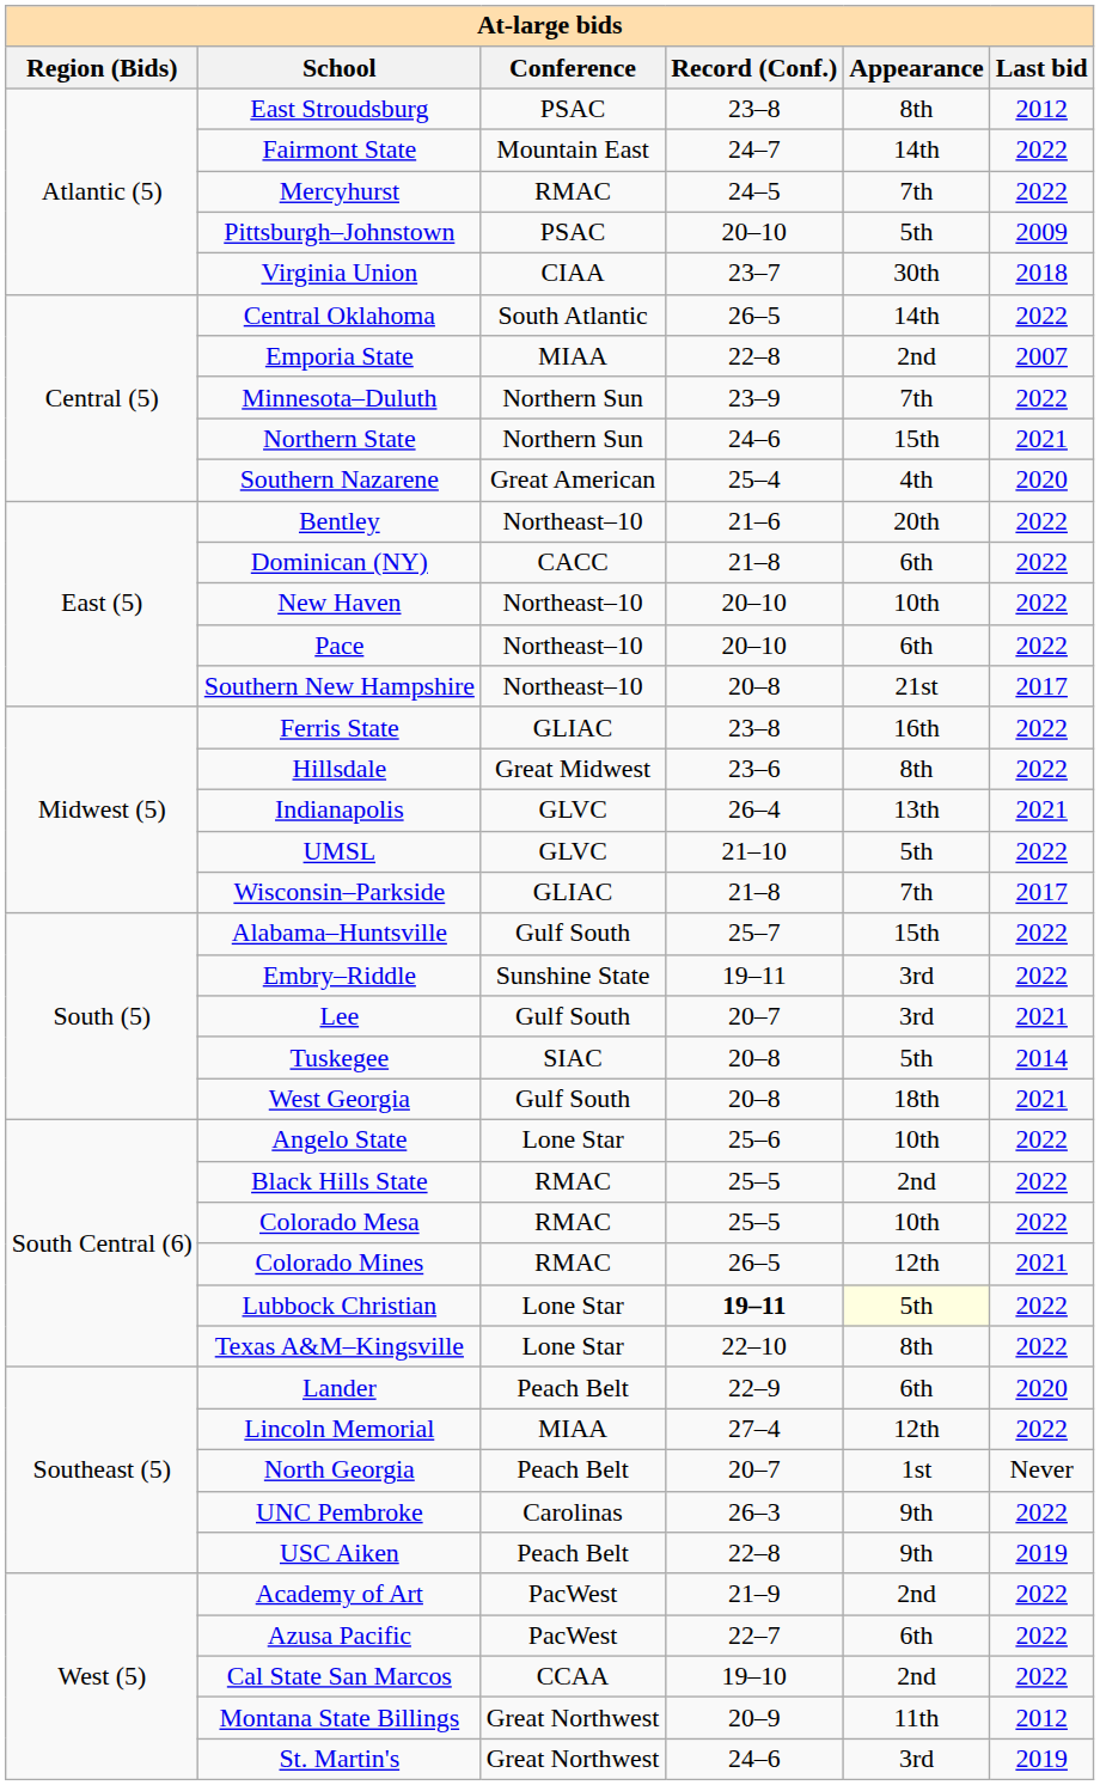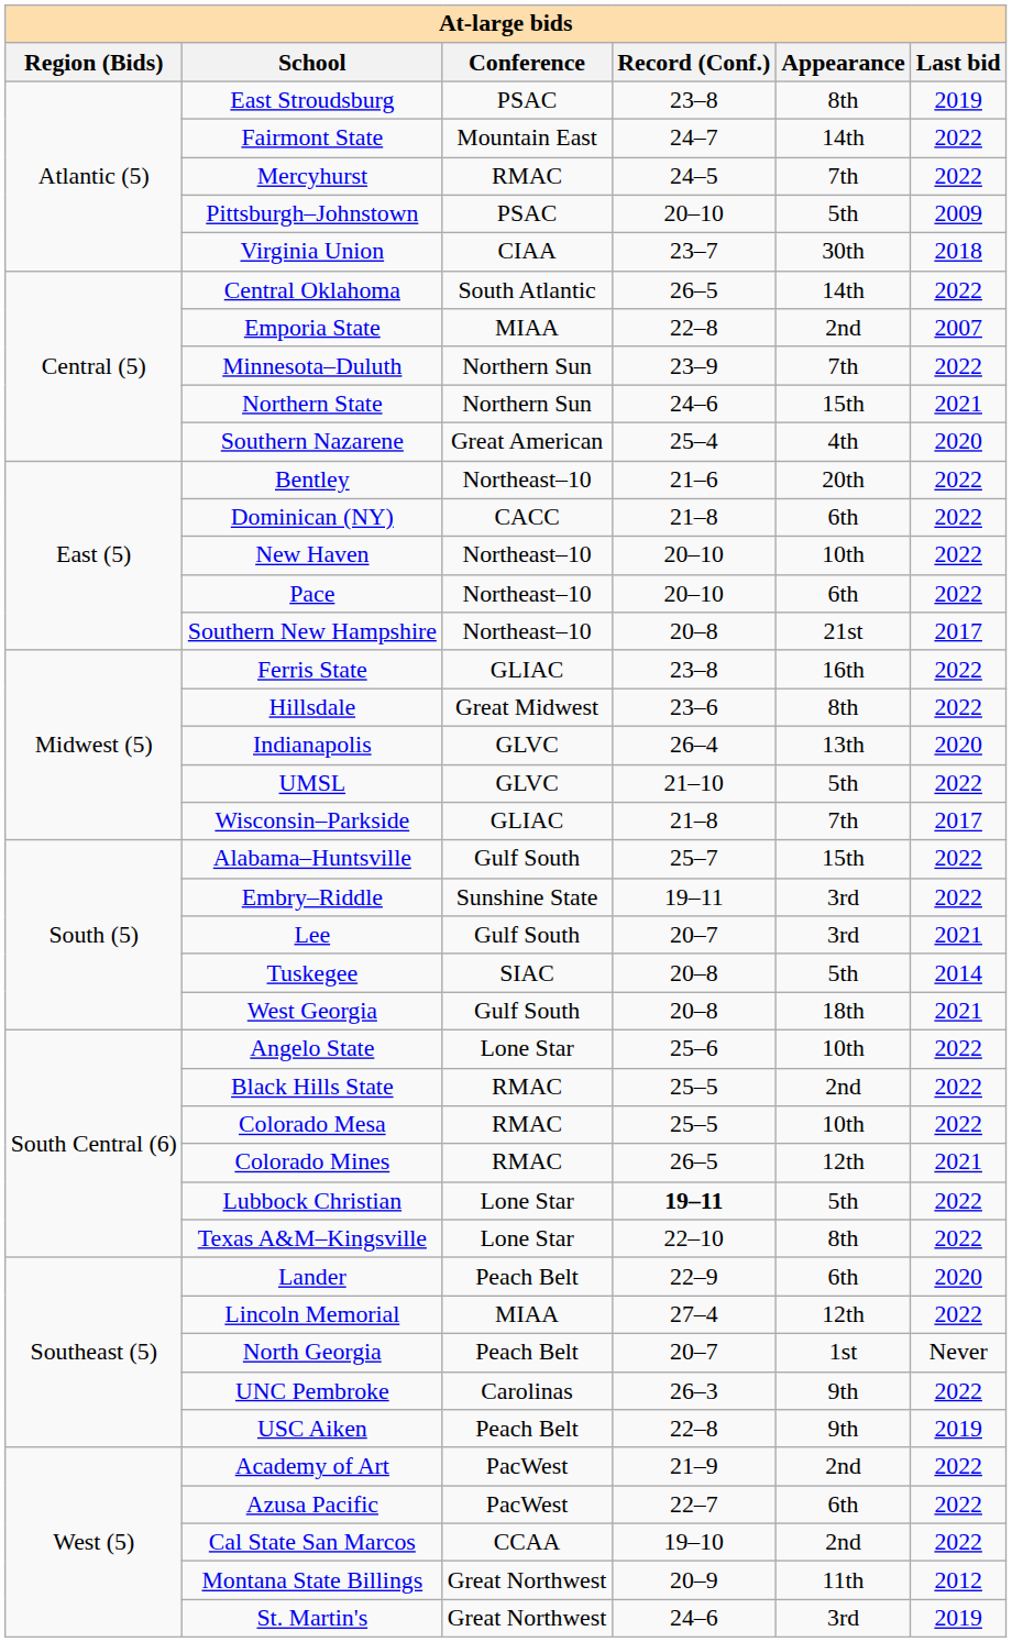 <table class="wikitable sortable" style="text-align:center;">
 <tr>
 <th colspan="6" style="background:#ffdead;">At-large bids</th>
 </tr>
 <tr>
 <th>Region (Bids)</th>
 <th>School</th>
 <th>Conference</th>
 <th>Record (Conf.)</th>
 <th>Appearance</th>
 <th>Last bid</th>
 </tr>
 <tr>
 <td rowspan=5>Atlantic (5)</td>
 <td><a href='#'>East Stroudsburg</a></td>
 <td>PSAC</td>
 <td align=center>23–8</td>
 <td align=center>8th</td>
-<td align=center><a href='#'>2012</a></td>
+<td align=center><a href='#'>2019</a></td>
 </tr>
 <tr>
 <td><a href='#'>Fairmont State</a></td>
 <td>Mountain East</td>
 <td align=center>24–7</td>
 <td align=center>14th</td>
 <td align=center><a href='#'>2022</a></td>
 </tr>
 <tr>
 <td><a href='#'>Mercyhurst</a></td>
 <td>RMAC</td>
 <td align=center>24–5</td>
 <td align=center>7th</td>
 <td align=center><a href='#'>2022</a></td>
 </tr>
 <tr>
 <td><a href='#'>Pittsburgh–Johnstown</a></td>
 <td>PSAC</td>
 <td align=center>20–10</td>
 <td align=center>5th</td>
 <td align=center><a href='#'>2009</a></td>
 </tr>
 <tr>
 <td><a href='#'>Virginia Union</a></td>
 <td>CIAA</td>
 <td align=center>23–7</td>
 <td align=center>30th</td>
 <td align=center><a href='#'>2018</a></td>
 </tr>
 <tr>
 <td rowspan=5>Central (5)</td>
 <td><a href='#'>Central Oklahoma</a></td>
 <td>South Atlantic</td>
 <td align=center>26–5</td>
 <td align=center>14th</td>
 <td align=center><a href='#'>2022</a></td>
 </tr>
 <tr>
 <td><a href='#'>Emporia State</a></td>
 <td>MIAA</td>
 <td align=center>22–8</td>
 <td align=center>2nd</td>
 <td align=center><a href='#'>2007</a></td>
 </tr>
 <tr>
 <td><a href='#'>Minnesota–Duluth</a></td>
 <td>Northern Sun</td>
 <td align=center>23–9</td>
 <td align=center>7th</td>
 <td align=center><a href='#'>2022</a></td>
 </tr>
 <tr>
 <td><a href='#'>Northern State</a></td>
 <td>Northern Sun</td>
 <td align=center>24–6</td>
 <td align=center>15th</td>
 <td align=center><a href='#'>2021</a></td>
 </tr>
 <tr>
 <td><a href='#'>Southern Nazarene</a></td>
 <td>Great American</td>
 <td align=center>25–4</td>
 <td align=center>4th</td>
 <td align=center><a href='#'>2020</a></td>
 </tr>
 <tr>
 <td rowspan=5>East (5)</td>
 <td><a href='#'>Bentley</a></td>
 <td>Northeast–10</td>
 <td align=center>21–6</td>
 <td align=center>20th</td>
 <td align=center><a href='#'>2022</a></td>
 </tr>
 <tr>
 <td><a href='#'>Dominican (NY)</a></td>
 <td>CACC</td>
 <td align=center>21–8</td>
 <td align=center>6th</td>
 <td align=center><a href='#'>2022</a></td>
 </tr>
 <tr>
 <td><a href='#'>New Haven</a></td>
 <td>Northeast–10</td>
 <td align=center>20–10</td>
 <td align=center>10th</td>
 <td align=center><a href='#'>2022</a></td>
 </tr>
 <tr>
 <td><a href='#'>Pace</a></td>
 <td>Northeast–10</td>
 <td align=center>20–10</td>
 <td align=center>6th</td>
 <td align=center><a href='#'>2022</a></td>
 </tr>
 <tr>
 <td><a href='#'>Southern New Hampshire</a></td>
 <td>Northeast–10</td>
 <td align=center>20–8</td>
 <td align=center>21st</td>
 <td align=center><a href='#'>2017</a></td>
 </tr>
 <tr>
 <td rowspan=5>Midwest (5)</td>
 <td><a href='#'>Ferris State</a></td>
 <td>GLIAC</td>
 <td align=center>23–8</td>
 <td align=center>16th</td>
 <td align=center><a href='#'>2022</a></td>
 </tr>
 <tr>
 <td><a href='#'>Hillsdale</a></td>
 <td>Great Midwest</td>
 <td align=center>23–6</td>
 <td align=center>8th</td>
 <td align=center><a href='#'>2022</a></td>
 </tr>
 <tr>
 <td><a href='#'>Indianapolis</a></td>
 <td>GLVC</td>
 <td align=center>26–4</td>
 <td align=center>13th</td>
-<td align=center><a href='#'>2021</a></td>
+<td align=center><a href='#'>2020</a></td>
 </tr>
 <tr>
 <td><a href='#'>UMSL</a></td>
 <td>GLVC</td>
 <td align=center>21–10</td>
 <td align=center>5th</td>
 <td align=center><a href='#'>2022</a></td>
 </tr>
 <tr>
 <td><a href='#'>Wisconsin–Parkside</a></td>
 <td>GLIAC</td>
 <td align=center>21–8</td>
 <td align=center>7th</td>
 <td align=center><a href='#'>2017</a></td>
 </tr>
 <tr>
 <td rowspan=5>South (5)</td>
 <td><a href='#'>Alabama–Huntsville</a></td>
 <td>Gulf South</td>
 <td align=center>25–7</td>
 <td align=center>15th</td>
 <td align=center><a href='#'>2022</a></td>
 </tr>
 <tr>
 <td><a href='#'>Embry–Riddle</a></td>
 <td>Sunshine State</td>
 <td align=center>19–11</td>
 <td align=center>3rd</td>
 <td align=center><a href='#'>2022</a></td>
 </tr>
 <tr>
 <td><a href='#'>Lee</a></td>
 <td>Gulf South</td>
 <td align=center>20–7</td>
 <td align=center>3rd</td>
 <td align=center><a href='#'>2021</a></td>
 </tr>
 <tr>
 <td><a href='#'>Tuskegee</a></td>
 <td>SIAC</td>
 <td align=center>20–8</td>
 <td align=center>5th</td>
 <td align=center><a href='#'>2014</a></td>
 </tr>
 <tr>
 <td><a href='#'>West Georgia</a></td>
 <td>Gulf South</td>
 <td align=center>20–8</td>
 <td align=center>18th</td>
 <td align=center><a href='#'>2021</a></td>
 </tr>
 <tr>
 <td rowspan=6>South Central (6)</td>
 <td><a href='#'>Angelo State</a></td>
 <td>Lone Star</td>
 <td align=center>25–6</td>
 <td align=center>10th</td>
 <td align=center><a href='#'>2022</a></td>
 </tr>
 <tr>
 <td><a href='#'>Black Hills State</a></td>
 <td>RMAC</td>
 <td align=center>25–5</td>
 <td align=center>2nd</td>
 <td align=center><a href='#'>2022</a></td>
 </tr>
 <tr>
 <td><a href='#'>Colorado Mesa</a></td>
 <td>RMAC</td>
 <td align=center>25–5</td>
 <td align=center>10th</td>
 <td align=center><a href='#'>2022</a></td>
 </tr>
 <tr>
 <td><a href='#'>Colorado Mines</a></td>
 <td>RMAC</td>
 <td align=center>26–5</td>
 <td align=center>12th</td>
 <td align=center><a href='#'>2021</a></td>
 </tr>
 <tr>
 <td><a href='#'>Lubbock Christian</a></td>
 <td>Lone Star</td>
 <td align=center><strong>19–11</strong></td>
-<td align=center style="background: lightyellow;">5th</td>
+<td align=center>5th</td>
 <td align=center><a href='#'>2022</a></td>
 </tr>
 <tr>
 <td><a href='#'>Texas A&M–Kingsville</a></td>
 <td>Lone Star</td>
 <td align=center>22–10</td>
 <td align=center>8th</td>
 <td align=center><a href='#'>2022</a></td>
 </tr>
 <tr>
 <td rowspan=5>Southeast (5)</td>
 <td><a href='#'>Lander</a></td>
 <td>Peach Belt</td>
 <td align=center>22–9</td>
 <td align=center>6th</td>
 <td align=center><a href='#'>2020</a></td>
 </tr>
 <tr>
 <td><a href='#'>Lincoln Memorial</a></td>
 <td>MIAA</td>
 <td align=center>27–4</td>
 <td align=center>12th</td>
 <td align=center><a href='#'>2022</a></td>
 </tr>
 <tr>
 <td><a href='#'>North Georgia</a></td>
 <td>Peach Belt</td>
 <td align=center>20–7</td>
 <td align=center>1st</td>
 <td align=center>Never</td>
 </tr>
 <tr>
 <td><a href='#'>UNC Pembroke</a></td>
 <td>Carolinas</td>
 <td align=center>26–3</td>
 <td align=center>9th</td>
 <td align=center><a href='#'>2022</a></td>
 </tr>
 <tr>
 <td><a href='#'>USC Aiken</a></td>
 <td>Peach Belt</td>
 <td align=center>22–8</td>
 <td align=center>9th</td>
 <td align=center><a href='#'>2019</a></td>
 </tr>
 <tr>
 <td rowspan=5>West (5)</td>
 <td><a href='#'>Academy of Art</a></td>
 <td>PacWest</td>
 <td align=center>21–9</td>
 <td align=center>2nd</td>
 <td align=center><a href='#'>2022</a></td>
 </tr>
 <tr>
 <td><a href='#'>Azusa Pacific</a></td>
 <td>PacWest</td>
 <td align=center>22–7</td>
 <td align=center>6th</td>
 <td align=center><a href='#'>2022</a></td>
 </tr>
 <tr>
 <td><a href='#'>Cal State San Marcos</a></td>
 <td>CCAA</td>
 <td align=center>19–10</td>
 <td align=center>2nd</td>
 <td align=center><a href='#'>2022</a></td>
 </tr>
 <tr>
 <td><a href='#'>Montana State Billings</a></td>
 <td>Great Northwest</td>
 <td align=center>20–9</td>
 <td align=center>11th</td>
 <td align=center><a href='#'>2012</a></td>
 </tr>
 <tr>
 <td><a href='#'>St. Martin's</a></td>
 <td>Great Northwest</td>
 <td align=center>24–6</td>
 <td align=center>3rd</td>
 <td align=center><a href='#'>2019</a></td>
 </tr>
 </table>
